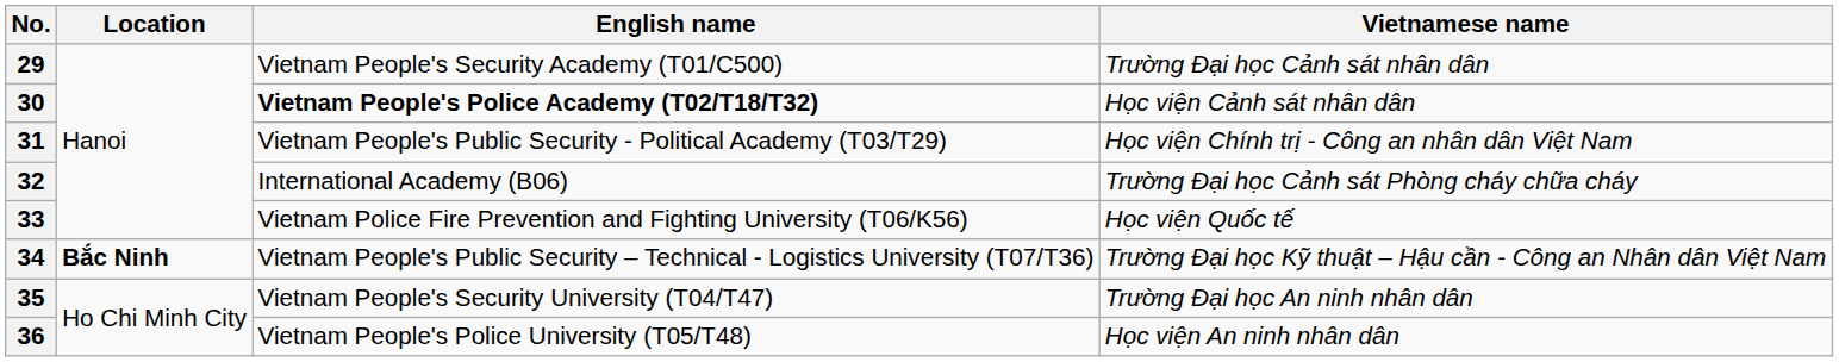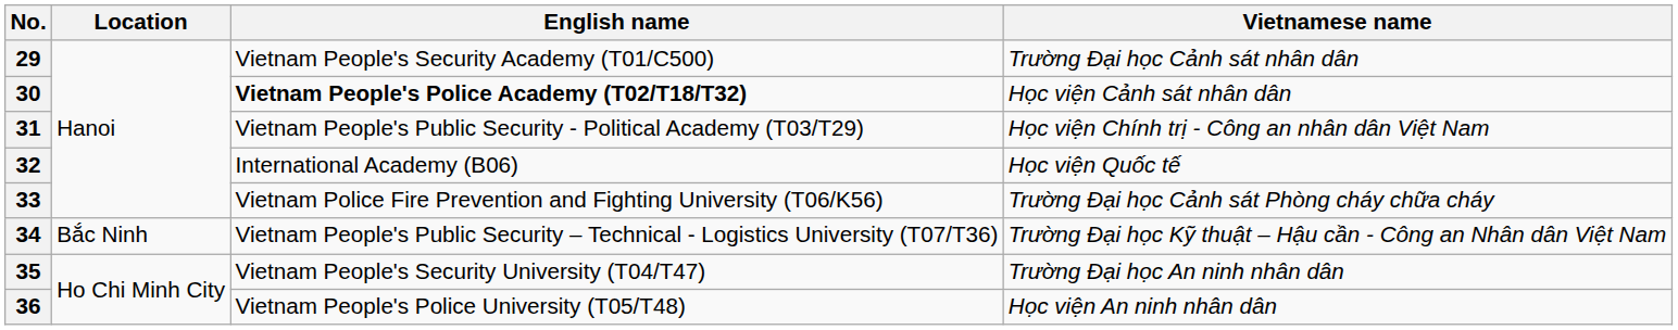 <table class="wikitable">
 <tr>
 <th>No.</th>
 <th>Location</th>
 <th>English name</th>
 <th>Vietnamese name</th>
 </tr>
 <tr>
 <th align="center">29</th>
 <td rowspan="5">Hanoi</td>
 <td>Vietnam People's Security Academy (T01/C500)</td>
 <td><em>Trường Đại học Cảnh sát nhân dân</em></td>
 </tr>
 <tr>
 <th align="center">30</th>
 <td><strong>Vietnam People's Police Academy (T02/T18/T32)</strong></td>
 <td><em>Học viện Cảnh sát nhân dân</em></td>
 </tr>
 <tr>
 <th align="center">31</th>
 <td>Vietnam People's Public Security - Political Academy (T03/T29)</td>
 <td><em>Học viện Chính trị - Công an nhân dân Việt Nam</em></td>
 </tr>
 <tr>
 <th align="center">32</th>
 <td>International Academy (B06)</td>
-<td><em>Trường Đại học Cảnh sát Phòng cháy chữa cháy</em></td>
+<td><em>Học viện Quốc tế</em></td>
 </tr>
 <tr>
 <th align="center">33</th>
 <td>Vietnam Police Fire Prevention and Fighting University (T06/K56)</td>
-<td><em>Học viện Quốc tế</em></td>
+<td><em>Trường Đại học Cảnh sát Phòng cháy chữa cháy</em></td>
 </tr>
 <tr>
 <th align="center">34</th>
-<td><strong>Bắc Ninh</strong></td>
+<td>Bắc Ninh</td>
 <td>Vietnam People's Public Security – Technical - Logistics University (T07/T36)</td>
 <td><em>Trường Đại học Kỹ thuật – Hậu cần - Công an Nhân dân Việt Nam</em></td>
 </tr>
 <tr>
 <th align="center">35</th>
 <td rowspan="2">Ho Chi Minh City</td>
 <td>Vietnam People's Security University (T04/T47)</td>
 <td><em>Trường Đại học An ninh nhân dân</em></td>
 </tr>
 <tr>
 <th align="center">36</th>
 <td>Vietnam People's Police University (T05/T48)</td>
 <td><em>Học viện An ninh nhân dân</em></td>
 </tr>
 </table>
